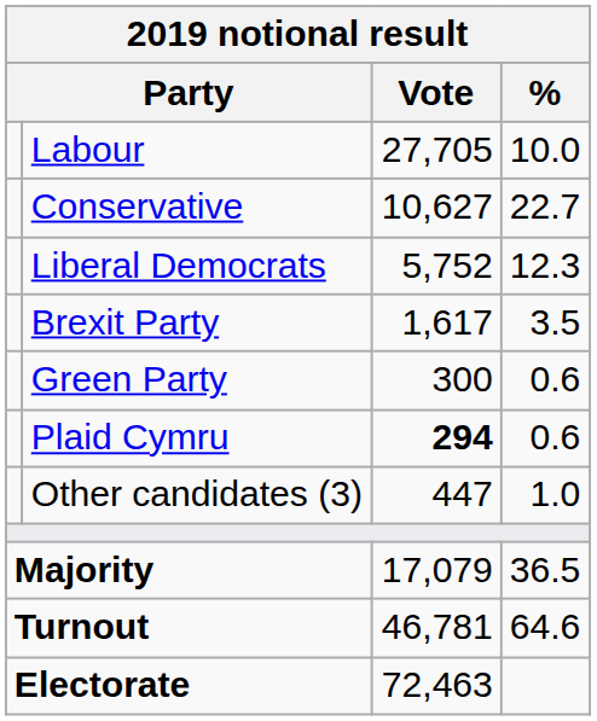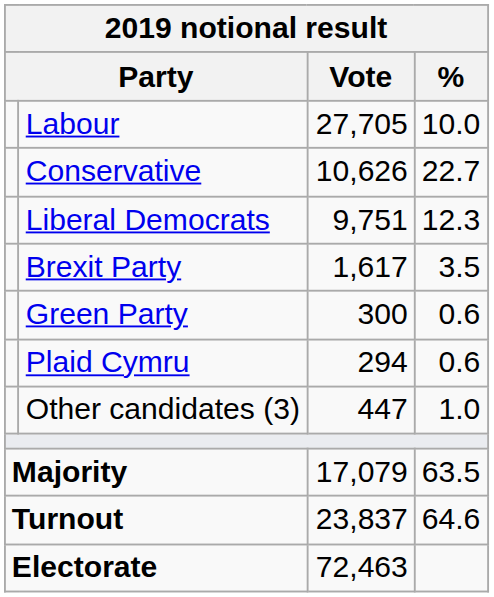 <table class="wikitable">
 <tr>
 <th colspan="4">2019 notional result  </th>
 </tr>
 <tr>
 <th bgcolor="#DDDDFF" width="130px" colspan="2">Party</th>
 <th bgcolor="#DDDDFF" width="50px">Vote</th>
 <th bgcolor="#DDDDFF" width="30px">%</th>
 </tr>
 <tr>
 <td></td>
 <td><a href='#'>Labour</a></td>
 <td align=right>27,705</td>
 <td align="right">10.0</td>
 </tr>
 <tr>
 <td></td>
 <td><a href='#'>Conservative</a></td>
-<td align=right>10,627</td>
+<td align=right>10,626</td>
 <td align="right">22.7</td>
 </tr>
 <tr>
 <td></td>
 <td><a href='#'>Liberal Democrats</a></td>
-<td align="right">5,752</td>
+<td align="right">9,751</td>
 <td align="right">12.3</td>
 </tr>
 <tr>
 <td></td>
 <td><a href='#'>Brexit Party</a></td>
 <td align=right>1,617</td>
 <td align="right">3.5</td>
 </tr>
 <tr>
 <td></td>
 <td><a href='#'>Green Party</a></td>
 <td align="right">300</td>
 <td align="right">0.6</td>
 </tr>
 <tr>
 <td></td>
 <td><a href='#'>Plaid Cymru</a></td>
-<td align="right"><strong>294</strong></td>
+<td align="right">294</td>
 <td align="right">0.6</td>
 </tr>
 <tr>
 <td></td>
 <td>Other candidates (3)</td>
 <td align="right">447</td>
 <td align="right">1.0</td>
 </tr>
 <tr>
 <td colspan="4" bgcolor="#EAECF0"></td>
 </tr>
 <tr>
 <td colspan="2"><strong>Majority</strong></td>
 <td align=right>17,079</td>
-<td align=right>36.5</td>
+<td align=right>63.5</td>
 </tr>
 <tr>
 <td colspan="2"><strong>Turnout</strong></td>
-<td align=right>46,781</td>
+<td align=right>23,837</td>
 <td align=right>64.6</td>
 </tr>
 <tr>
 <td colspan="2"><strong>Electorate</strong></td>
 <td align=right>72,463</td>
 </tr>
 </table>
